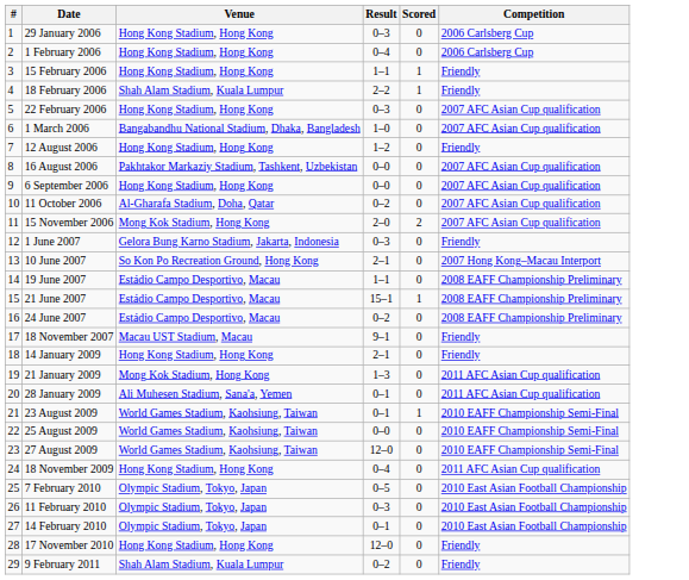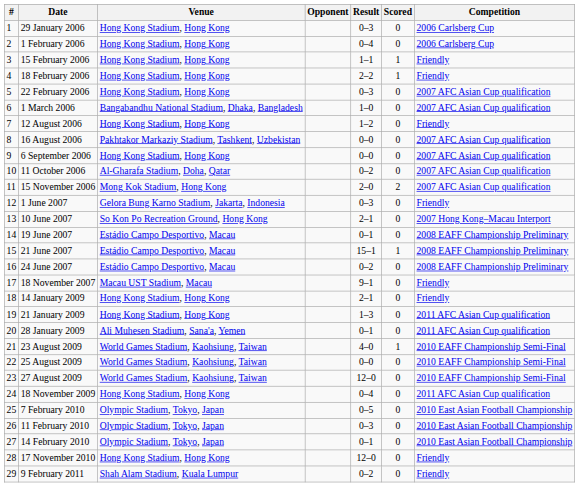 <table class="wikitable" style="font-size:90%; text-align: left;">
 <tr bgcolor="#CCCCCC" align="center">
 <th>#</th>
 <th>Date</th>
 <th>Venue</th>
+<th>Opponent</th>
 <th>Result</th>
 <th>Scored</th>
 <th>Competition</th>
 </tr>
 <tr>
 <td>1</td>
 <td>29 January 2006</td>
 <td><a href='#'>Hong Kong Stadium</a>, <a href='#'>Hong Kong</a></td>
+<td></td>
 <td align=center>0–3</td>
 <td align=center>0</td>
 <td><a href='#'>2006 Carlsberg Cup</a></td>
 </tr>
 <tr>
 <td>2</td>
 <td>1 February 2006</td>
 <td><a href='#'>Hong Kong Stadium</a>, <a href='#'>Hong Kong</a></td>
+<td></td>
 <td align=center>0–4</td>
 <td align=center>0</td>
 <td><a href='#'>2006 Carlsberg Cup</a></td>
 </tr>
 <tr>
 <td>3</td>
 <td>15 February 2006</td>
 <td><a href='#'>Hong Kong Stadium</a>, <a href='#'>Hong Kong</a></td>
+<td></td>
 <td align=center>1–1</td>
 <td align=center>1</td>
 <td><a href='#'>Friendly</a></td>
 </tr>
 <tr>
 <td>4</td>
 <td>18 February 2006</td>
-<td><a href='#'>Shah Alam Stadium</a>, <a href='#'>Kuala Lumpur</a></td>
+<td><a href='#'>Hong Kong Stadium</a>, <a href='#'>Hong Kong</a></td>
+<td></td>
 <td align=center>2–2</td>
 <td align=center>1</td>
 <td><a href='#'>Friendly</a></td>
 </tr>
 <tr>
 <td>5</td>
 <td>22 February 2006</td>
 <td><a href='#'>Hong Kong Stadium</a>, <a href='#'>Hong Kong</a></td>
+<td></td>
 <td align=center>0–3</td>
 <td align=center>0</td>
 <td><a href='#'>2007 AFC Asian Cup qualification</a></td>
 </tr>
 <tr>
 <td>6</td>
 <td>1 March 2006</td>
 <td><a href='#'>Bangabandhu National Stadium</a>, <a href='#'>Dhaka</a>, <a href='#'>Bangladesh</a></td>
+<td></td>
 <td align=center>1–0</td>
 <td align=center>0</td>
 <td><a href='#'>2007 AFC Asian Cup qualification</a></td>
 </tr>
 <tr>
 <td>7</td>
 <td>12 August 2006</td>
 <td><a href='#'>Hong Kong Stadium</a>, <a href='#'>Hong Kong</a></td>
+<td></td>
 <td align="center">1–2</td>
 <td align="center">0</td>
 <td><a href='#'>Friendly</a></td>
 </tr>
 <tr>
 <td>8</td>
 <td>16 August 2006</td>
 <td><a href='#'>Pakhtakor Markaziy Stadium</a>, <a href='#'>Tashkent</a>, <a href='#'>Uzbekistan</a></td>
+<td></td>
 <td align=center>0–0</td>
 <td align="center">0</td>
 <td><a href='#'>2007 AFC Asian Cup qualification</a></td>
 </tr>
 <tr>
 <td>9</td>
 <td>6 September 2006</td>
 <td><a href='#'>Hong Kong Stadium</a>, <a href='#'>Hong Kong</a></td>
+<td></td>
 <td align="center">0–0</td>
 <td align="center">0</td>
 <td><a href='#'>2007 AFC Asian Cup qualification</a></td>
 </tr>
 <tr>
 <td>10</td>
 <td>11 October 2006</td>
 <td><a href='#'>Al-Gharafa Stadium</a>, <a href='#'>Doha</a>, <a href='#'>Qatar</a></td>
+<td></td>
 <td align=center>0–2</td>
 <td align=center>0</td>
 <td><a href='#'>2007 AFC Asian Cup qualification</a></td>
 </tr>
 <tr>
 <td>11</td>
 <td>15 November 2006</td>
 <td><a href='#'>Mong Kok Stadium</a>, <a href='#'>Hong Kong</a></td>
+<td></td>
 <td align=center>2–0</td>
 <td align=center>2</td>
 <td><a href='#'>2007 AFC Asian Cup qualification</a></td>
 </tr>
 <tr>
 <td>12</td>
 <td>1 June 2007</td>
 <td><a href='#'>Gelora Bung Karno Stadium</a>, <a href='#'>Jakarta</a>, <a href='#'>Indonesia</a></td>
+<td></td>
 <td align=center>0–3</td>
 <td align=center>0</td>
 <td><a href='#'>Friendly</a></td>
 </tr>
 <tr>
 <td>13</td>
 <td>10 June 2007</td>
 <td><a href='#'>So Kon Po Recreation Ground</a>, <a href='#'>Hong Kong</a></td>
+<td></td>
 <td align=center>2–1</td>
 <td align=center>0</td>
 <td><a href='#'>2007 Hong Kong–Macau Interport</a></td>
 </tr>
 <tr>
 <td>14</td>
 <td>19 June 2007</td>
 <td><a href='#'>Estádio Campo Desportivo</a>, <a href='#'>Macau</a></td>
-<td align=center>1–1</td>
+<td></td>
+<td align=center>0–1</td>
 <td align=center>0</td>
 <td><a href='#'>2008 EAFF Championship Preliminary</a></td>
 </tr>
 <tr>
 <td>15</td>
 <td>21 June 2007</td>
 <td><a href='#'>Estádio Campo Desportivo</a>, <a href='#'>Macau</a></td>
+<td></td>
 <td align=center>15–1</td>
 <td align=center>1</td>
 <td><a href='#'>2008 EAFF Championship Preliminary</a></td>
 </tr>
 <tr>
 <td>16</td>
 <td>24 June 2007</td>
 <td><a href='#'>Estádio Campo Desportivo</a>, <a href='#'>Macau</a></td>
+<td></td>
 <td align=center>0–2</td>
 <td align=center>0</td>
 <td><a href='#'>2008 EAFF Championship Preliminary</a></td>
 </tr>
 <tr>
 <td>17</td>
 <td>18 November 2007</td>
 <td><a href='#'>Macau UST Stadium</a>, <a href='#'>Macau</a></td>
+<td></td>
 <td align=center>9–1</td>
 <td align=center>0</td>
 <td><a href='#'>Friendly</a></td>
 </tr>
 <tr>
 <td>18</td>
 <td>14 January 2009</td>
 <td><a href='#'>Hong Kong Stadium</a>, <a href='#'>Hong Kong</a></td>
+<td></td>
 <td align=center>2–1</td>
 <td align=center>0</td>
 <td><a href='#'>Friendly</a></td>
 </tr>
 <tr>
 <td>19</td>
 <td>21 January 2009</td>
-<td><a href='#'>Mong Kok Stadium</a>, <a href='#'>Hong Kong</a></td>
+<td><a href='#'>Hong Kong Stadium</a>, <a href='#'>Hong Kong</a></td>
+<td></td>
 <td align=center>1–3</td>
 <td align=center>0</td>
 <td><a href='#'>2011 AFC Asian Cup qualification</a></td>
 </tr>
 <tr>
 <td>20</td>
 <td>28 January 2009</td>
 <td><a href='#'>Ali Muhesen Stadium</a>, <a href='#'>Sana'a</a>, <a href='#'>Yemen</a></td>
+<td></td>
 <td align=center>0–1</td>
 <td align=center>0</td>
 <td><a href='#'>2011 AFC Asian Cup qualification</a></td>
 </tr>
 <tr>
 <td>21</td>
 <td>23 August 2009</td>
 <td><a href='#'>World Games Stadium</a>, <a href='#'>Kaohsiung</a>, <a href='#'>Taiwan</a></td>
-<td align=center>0–1</td>
+<td></td>
+<td align=center>4–0</td>
 <td align=center>1</td>
 <td><a href='#'>2010 EAFF Championship Semi-Final</a></td>
 </tr>
 <tr>
 <td>22</td>
 <td>25 August 2009</td>
 <td><a href='#'>World Games Stadium</a>, <a href='#'>Kaohsiung</a>, <a href='#'>Taiwan</a></td>
+<td></td>
 <td align=center>0–0</td>
 <td align=center>0</td>
 <td><a href='#'>2010 EAFF Championship Semi-Final</a></td>
 </tr>
 <tr>
 <td>23</td>
 <td>27 August 2009</td>
 <td><a href='#'>World Games Stadium</a>, <a href='#'>Kaohsiung</a>, <a href='#'>Taiwan</a></td>
+<td></td>
 <td align=center>12–0</td>
 <td align=center>0</td>
 <td><a href='#'>2010 EAFF Championship Semi-Final</a></td>
 </tr>
 <tr>
 <td>24</td>
 <td>18 November 2009</td>
 <td><a href='#'>Hong Kong Stadium</a>, <a href='#'>Hong Kong</a></td>
+<td></td>
 <td align=center>0–4</td>
 <td align=center>0</td>
 <td><a href='#'>2011 AFC Asian Cup qualification</a></td>
 </tr>
 <tr>
 <td>25</td>
 <td>7 February 2010</td>
 <td><a href='#'>Olympic Stadium</a>, <a href='#'>Tokyo</a>, <a href='#'>Japan</a></td>
+<td></td>
 <td align=center>0–5</td>
 <td align=center>0</td>
 <td><a href='#'>2010 East Asian Football Championship</a></td>
 </tr>
 <tr>
 <td>26</td>
 <td>11 February 2010</td>
 <td><a href='#'>Olympic Stadium</a>, <a href='#'>Tokyo</a>, <a href='#'>Japan</a></td>
+<td></td>
 <td align=center>0–3</td>
 <td align=center>0</td>
 <td><a href='#'>2010 East Asian Football Championship</a></td>
 </tr>
 <tr>
 <td>27</td>
 <td>14 February 2010</td>
 <td><a href='#'>Olympic Stadium</a>, <a href='#'>Tokyo</a>, <a href='#'>Japan</a></td>
+<td></td>
 <td align=center>0–1</td>
 <td align=center>0</td>
 <td><a href='#'>2010 East Asian Football Championship</a></td>
 </tr>
 <tr>
 <td>28</td>
 <td>17 November 2010</td>
 <td><a href='#'>Hong Kong Stadium</a>, <a href='#'>Hong Kong</a></td>
+<td></td>
 <td align=center>12–0</td>
 <td align=center>0</td>
 <td><a href='#'>Friendly</a></td>
 </tr>
 <tr>
 <td>29</td>
 <td>9 February 2011</td>
 <td><a href='#'>Shah Alam Stadium</a>, <a href='#'>Kuala Lumpur</a></td>
+<td></td>
 <td align=center>0–2</td>
 <td align=center>0</td>
 <td><a href='#'>Friendly</a></td>
 </tr>
 </table>
